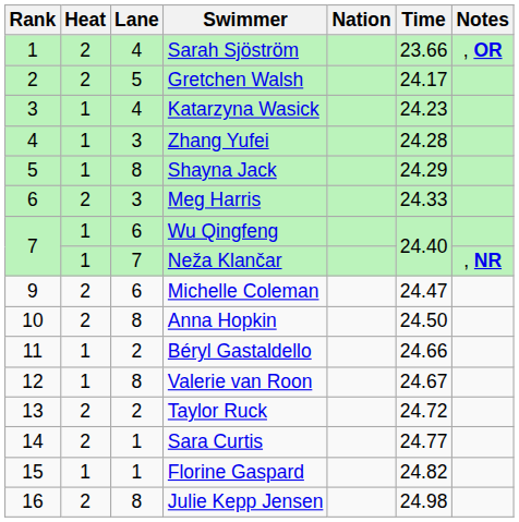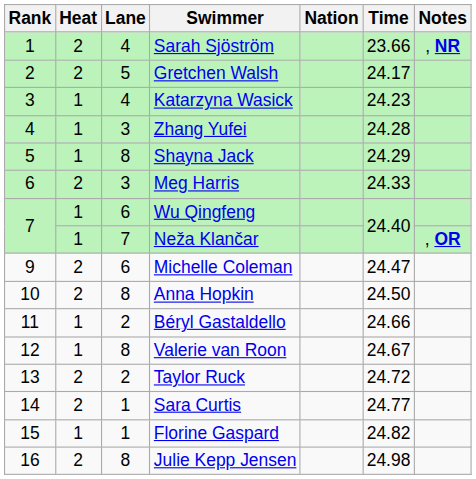 <table class="wikitable sortable mw-collapsible" style="text-align:center">
 <tr>
 <th scope="col">Rank</th>
 <th scope="col">Heat</th>
 <th scope="col">Lane</th>
 <th scope="col">Swimmer</th>
 <th scope="col">Nation</th>
 <th scope="col">Time</th>
 <th scope="col">Notes</th>
 </tr>
 <tr bgcolor=bbf3bb>
 <td>1</td>
 <td>2</td>
 <td>4</td>
 <td align="left"><a href='#'>Sarah Sjöström</a></td>
 <td align="left"></td>
 <td>23.66</td>
-<td>, <strong><a href='#'>OR</a></strong></td>
+<td>, <strong><a href='#'>NR</a></strong></td>
 </tr>
 <tr bgcolor=bbf3bb>
 <td>2</td>
 <td>2</td>
 <td>5</td>
 <td align="left"><a href='#'>Gretchen Walsh</a></td>
 <td align="left"></td>
 <td>24.17</td>
 <td></td>
 </tr>
 <tr bgcolor=bbf3bb>
 <td>3</td>
 <td>1</td>
 <td>4</td>
 <td align="left"><a href='#'>Katarzyna Wasick</a></td>
 <td align="left"></td>
 <td>24.23</td>
 <td></td>
 </tr>
 <tr bgcolor=bbf3bb>
 <td>4</td>
 <td>1</td>
 <td>3</td>
 <td align="left"><a href='#'>Zhang Yufei</a></td>
 <td align="left"></td>
 <td>24.28</td>
 <td></td>
 </tr>
 <tr bgcolor=bbf3bb>
 <td>5</td>
 <td>1</td>
 <td>8</td>
 <td align="left"><a href='#'>Shayna Jack</a></td>
 <td align="left"></td>
 <td>24.29</td>
 <td></td>
 </tr>
 <tr bgcolor=bbf3bb>
 <td>6</td>
 <td>2</td>
 <td>3</td>
 <td align="left"><a href='#'>Meg Harris</a></td>
 <td align="left"></td>
 <td>24.33</td>
 <td></td>
 </tr>
 <tr bgcolor=bbf3bb>
 <td rowspan=2>7</td>
 <td>1</td>
 <td>6</td>
 <td align="left"><a href='#'>Wu Qingfeng</a></td>
 <td align="left"></td>
 <td rowspan=2>24.40</td>
 <td></td>
 </tr>
 <tr bgcolor=bbf3bb>
 <td>1</td>
 <td>7</td>
 <td align="left"><a href='#'>Neža Klančar</a></td>
 <td align="left"></td>
-<td>, <strong><a href='#'>NR</a></strong></td>
+<td>, <strong><a href='#'>OR</a></strong></td>
 </tr>
 <tr>
 <td>9</td>
 <td>2</td>
 <td>6</td>
 <td align="left"><a href='#'>Michelle Coleman</a></td>
 <td align="left"></td>
 <td>24.47</td>
 <td></td>
 </tr>
 <tr>
 <td>10</td>
 <td>2</td>
 <td>8</td>
 <td align="left"><a href='#'>Anna Hopkin</a></td>
 <td align="left"></td>
 <td>24.50</td>
 <td></td>
 </tr>
 <tr>
 <td>11</td>
 <td>1</td>
 <td>2</td>
 <td align="left"><a href='#'>Béryl Gastaldello</a></td>
 <td align="left"></td>
 <td>24.66</td>
 <td></td>
 </tr>
 <tr>
 <td>12</td>
 <td>1</td>
 <td>8</td>
 <td align="left"><a href='#'>Valerie van Roon</a></td>
 <td align="left"></td>
 <td>24.67</td>
 <td></td>
 </tr>
 <tr>
 <td>13</td>
 <td>2</td>
 <td>2</td>
 <td align="left"><a href='#'>Taylor Ruck</a></td>
 <td align="left"></td>
 <td>24.72</td>
 <td></td>
 </tr>
 <tr>
 <td>14</td>
 <td>2</td>
 <td>1</td>
 <td align="left"><a href='#'>Sara Curtis</a></td>
 <td align="left"></td>
 <td>24.77</td>
 <td></td>
 </tr>
 <tr>
 <td>15</td>
 <td>1</td>
 <td>1</td>
 <td align="left"><a href='#'>Florine Gaspard</a></td>
 <td align="left"></td>
 <td>24.82</td>
 <td></td>
 </tr>
 <tr>
 <td>16</td>
 <td>2</td>
 <td>8</td>
 <td align="left"><a href='#'>Julie Kepp Jensen</a></td>
 <td align="left"></td>
 <td>24.98</td>
 <td></td>
 </tr>
 </table>
